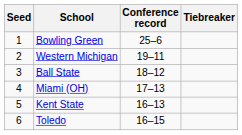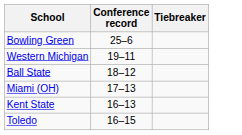 <table class="wikitable" style="text-align:center">
 <tr>
-<th>Seed</th>
 <th>School</th>
 <th>Conference<br>record</th>
 <th>Tiebreaker</th>
 </tr>
 <tr>
-<td>1</td>
 <td align=left><a href='#'>Bowling Green</a></td>
 <td>25–6</td>
 <td></td>
 </tr>
 <tr>
-<td>2</td>
 <td align=left><a href='#'>Western Michigan</a></td>
 <td>19–11</td>
 <td></td>
 </tr>
 <tr>
-<td>3</td>
 <td align=left><a href='#'>Ball State</a></td>
 <td>18–12</td>
 <td></td>
 </tr>
 <tr>
-<td>4</td>
 <td align=left><a href='#'>Miami (OH)</a></td>
 <td>17–13</td>
 <td></td>
 </tr>
 <tr>
-<td>5</td>
 <td align=left><a href='#'>Kent State</a></td>
 <td>16–13</td>
 <td></td>
 </tr>
 <tr>
-<td>6</td>
 <td align=left><a href='#'>Toledo</a></td>
 <td>16–15</td>
 <td></td>
 </tr>
 </table>
